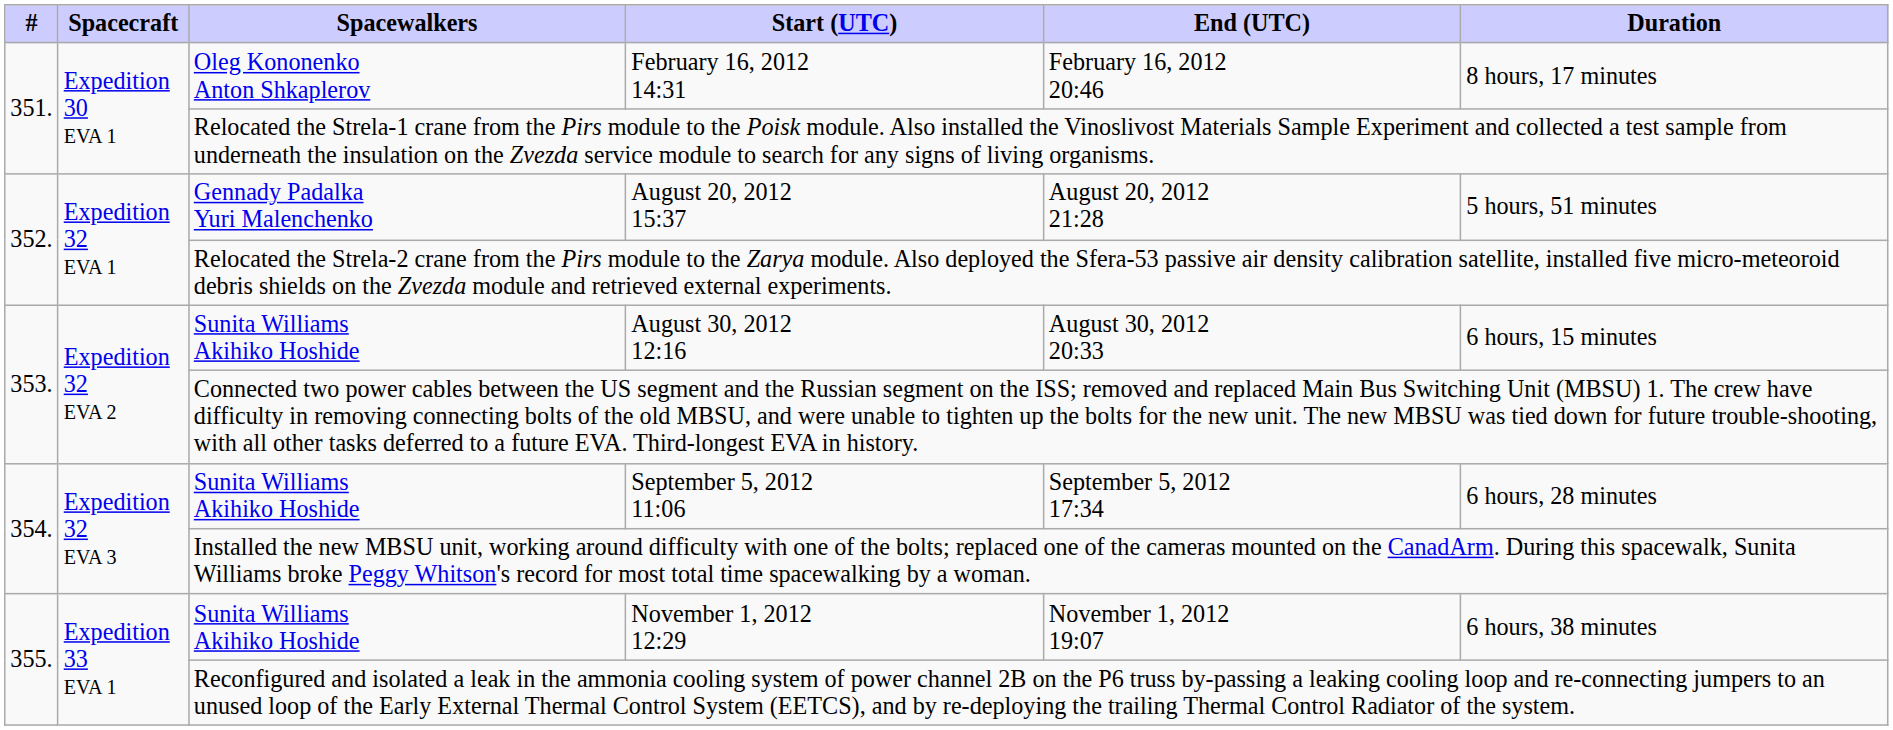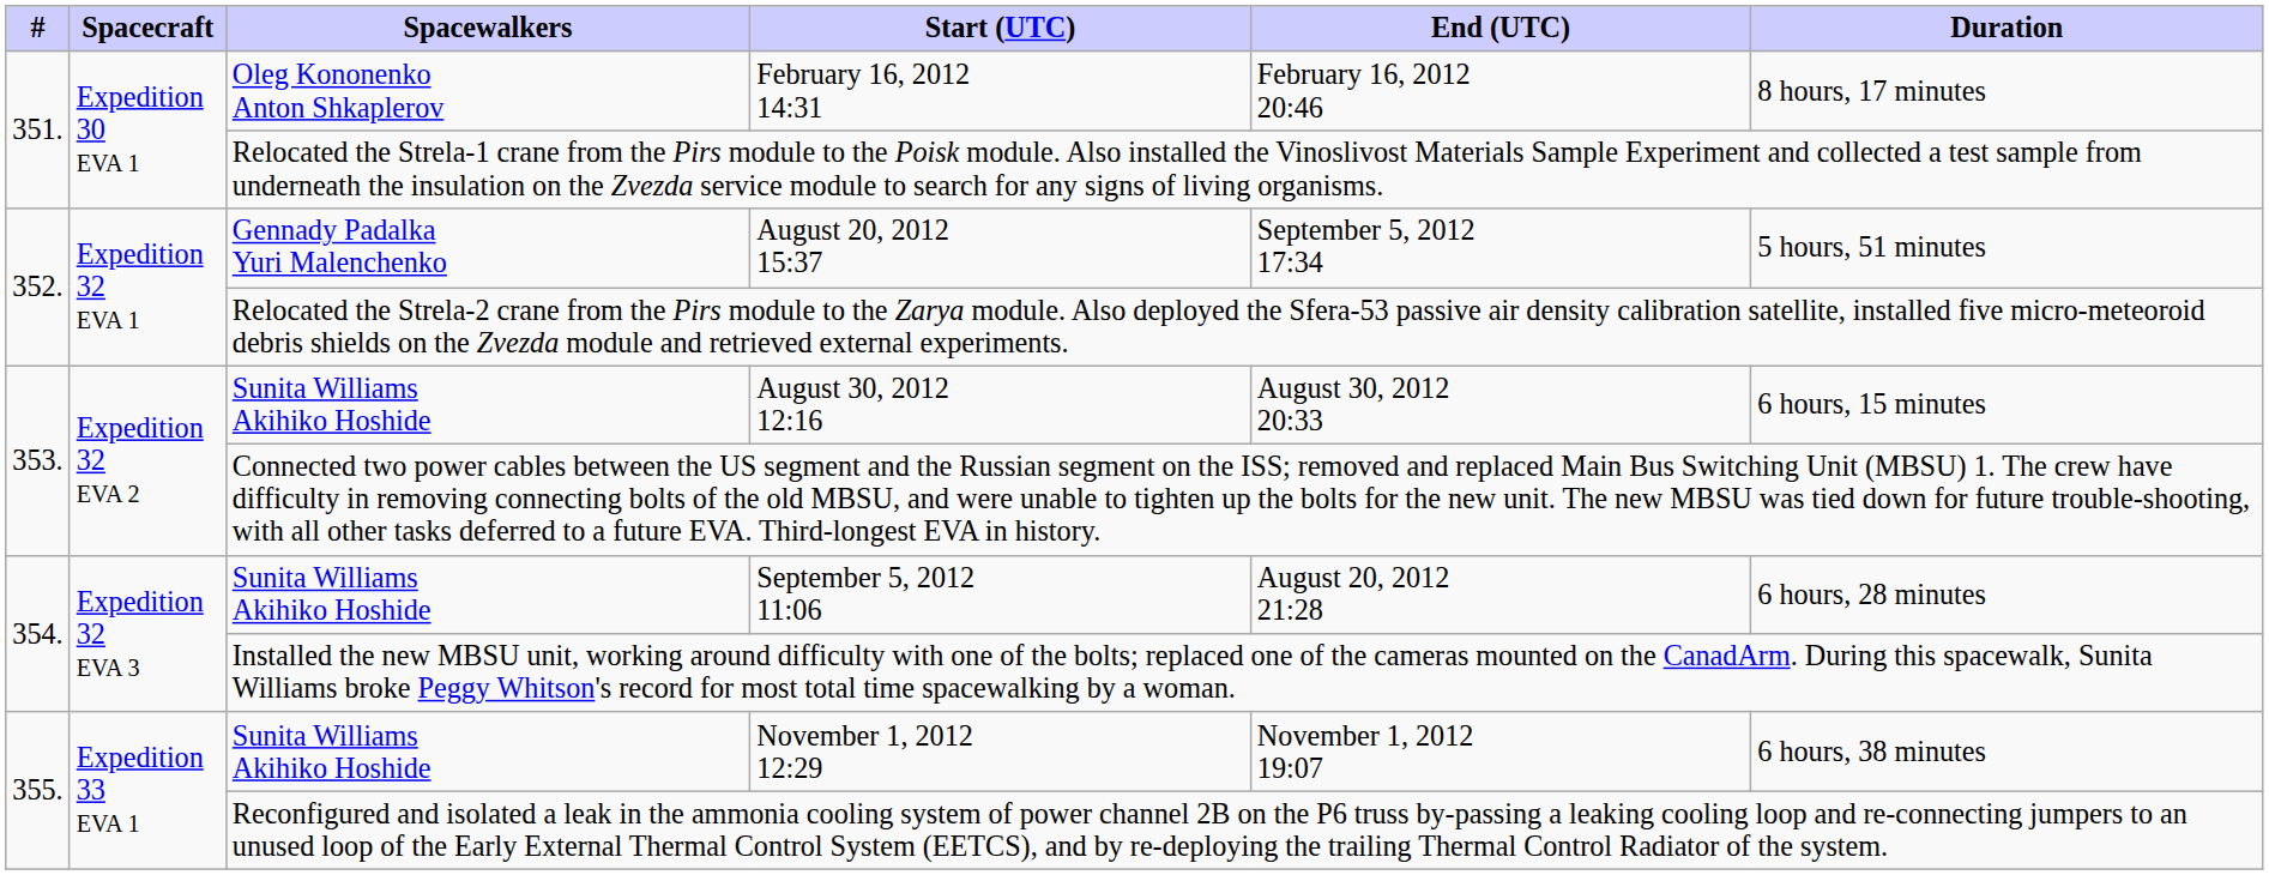 <table class="wikitable sticky-header">
 <tr>
 <th style="background:#ccf;">#</th>
 <th style="background:#ccf;">Spacecraft</th>
 <th style="background:#ccf;">Spacewalkers</th>
 <th style="background:#ccf;">Start (<a href='#'>UTC</a>)</th>
 <th style="background:#ccf;">End (UTC)</th>
 <th style="background:#ccf;">Duration</th>
 </tr>
 <tr>
 <td rowspan=2>351.</td>
 <td rowspan=2><a href='#'>Expedition 30</a><br><small>EVA 1</small><br></td>
 <td> <a href='#'>Oleg Kononenko</a><br> <a href='#'>Anton Shkaplerov</a></td>
 <td>February 16, 2012<br> 14:31</td>
 <td>February 16, 2012<br> 20:46</td>
 <td>8 hours, 17 minutes</td>
 </tr>
 <tr>
 <td colspan=4>Relocated the Strela-1 crane from the <em>Pirs</em> module to the <em>Poisk</em> module. Also installed the Vinoslivost Materials Sample Experiment and collected a test sample from underneath the insulation on the <em>Zvezda</em> service module to search for any signs of living organisms.</td>
 </tr>
 <tr>
 <td rowspan=2>352.</td>
 <td rowspan=2><a href='#'>Expedition 32</a><br><small>EVA 1</small><br></td>
 <td> <a href='#'>Gennady Padalka</a><br> <a href='#'>Yuri Malenchenko</a></td>
 <td>August 20, 2012<br> 15:37</td>
-<td>August 20, 2012<br> 21:28</td>
+<td>September 5, 2012<br> 17:34</td>
 <td>5 hours, 51 minutes</td>
 </tr>
 <tr>
 <td colspan=4>Relocated the Strela-2 crane from the <em>Pirs</em> module to the <em>Zarya</em> module. Also deployed the Sfera-53 passive air density calibration satellite, installed five micro-meteoroid debris shields on the <em>Zvezda</em> module and retrieved external experiments.</td>
 </tr>
 <tr>
 <td rowspan=2>353.</td>
 <td rowspan=2><a href='#'>Expedition 32</a><br><small>EVA 2</small><br></td>
 <td> <a href='#'>Sunita Williams</a><br> <a href='#'>Akihiko Hoshide</a></td>
 <td>August 30, 2012<br> 12:16</td>
 <td>August 30, 2012<br> 20:33</td>
 <td>6 hours, 15 minutes</td>
 </tr>
 <tr>
 <td colspan=4>Connected two power cables between the US segment and the Russian segment on the ISS;  removed and replaced Main Bus Switching Unit (MBSU) 1. The crew have difficulty in removing connecting bolts of the old MBSU, and were unable to tighten up the bolts for the new unit. The new MBSU was tied down for future trouble-shooting, with all other tasks deferred to a future EVA. Third-longest EVA in history.</td>
 </tr>
 <tr>
 <td rowspan=2>354.</td>
 <td rowspan=2><a href='#'>Expedition 32</a><br><small>EVA 3</small><br></td>
 <td> <a href='#'>Sunita Williams</a><br> <a href='#'>Akihiko Hoshide</a></td>
 <td>September 5, 2012<br> 11:06</td>
-<td>September 5, 2012<br> 17:34</td>
+<td>August 20, 2012<br> 21:28</td>
 <td>6 hours, 28 minutes</td>
 </tr>
 <tr>
 <td colspan=4>Installed the new MBSU unit, working around difficulty with one of the bolts; replaced one of the cameras mounted on the <a href='#'>CanadArm</a>. During this spacewalk, Sunita Williams broke <a href='#'>Peggy Whitson</a>'s record for most total time spacewalking by a woman.</td>
 </tr>
 <tr>
 <td rowspan=2>355.</td>
 <td rowspan=2><a href='#'>Expedition 33</a><br><small>EVA 1</small><br></td>
 <td> <a href='#'>Sunita Williams</a><br> <a href='#'>Akihiko Hoshide</a></td>
 <td>November 1, 2012<br> 12:29</td>
 <td>November 1, 2012<br> 19:07</td>
 <td>6 hours, 38 minutes</td>
 </tr>
 <tr>
 <td colspan=4>Reconfigured and isolated a leak in the ammonia cooling system of power channel 2B on the P6 truss by-passing a leaking cooling loop and re-connecting jumpers to an unused loop of the Early External Thermal Control System (EETCS), and by re-deploying the trailing Thermal Control Radiator of the system.</td>
 </tr>
 </table>
